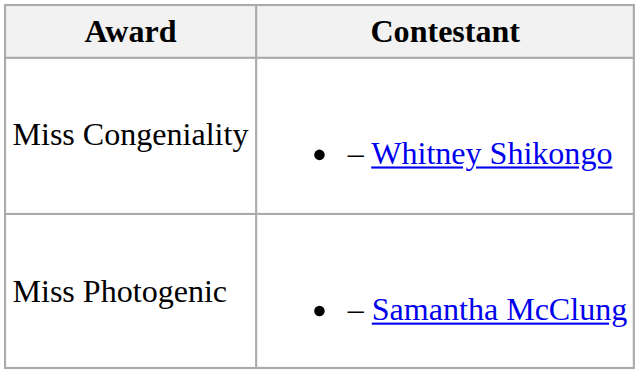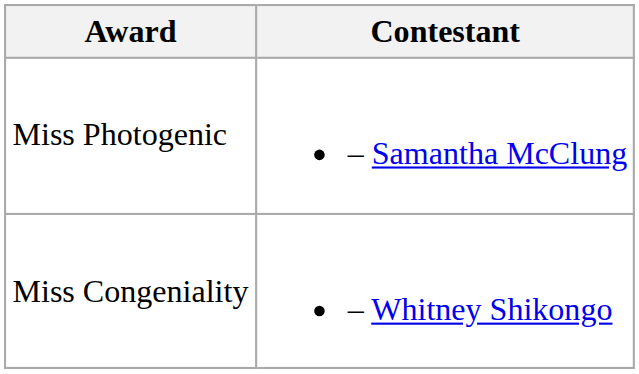 <table class="wikitable sortable" style="background:#FFFFFF; font-size:95%;">
 <tr>
 <th>Award</th>
 <th>Contestant</th>
 </tr>
 <tr>
+<td>Miss Photogenic</td>
+<td><br><ul><li> – <a href='#'>Samantha McClung</a></li></ul></td>
+</tr>
+<tr>
 <td>Miss Congeniality</td>
 <td><br><ul><li> – <a href='#'>Whitney Shikongo</a></li></ul></td>
 </tr>
-<tr>
-<td>Miss Photogenic</td>
-<td><br><ul><li> – <a href='#'>Samantha McClung</a></li></ul></td>
-</tr>
 </table>
